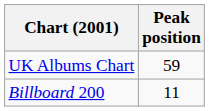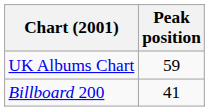 <table class="wikitable">
 <tr>
 <th>Chart (2001)</th>
 <th>Peak<br>position</th>
 </tr>
 <tr>
 <td><a href='#'>UK Albums Chart</a></td>
 <td align="center">59</td>
 </tr>
 <tr>
 <td><a href='#'><em>Billboard</em> 200</a></td>
-<td align="center">11</td>
+<td align="center">41</td>
 </tr>
 </table>
